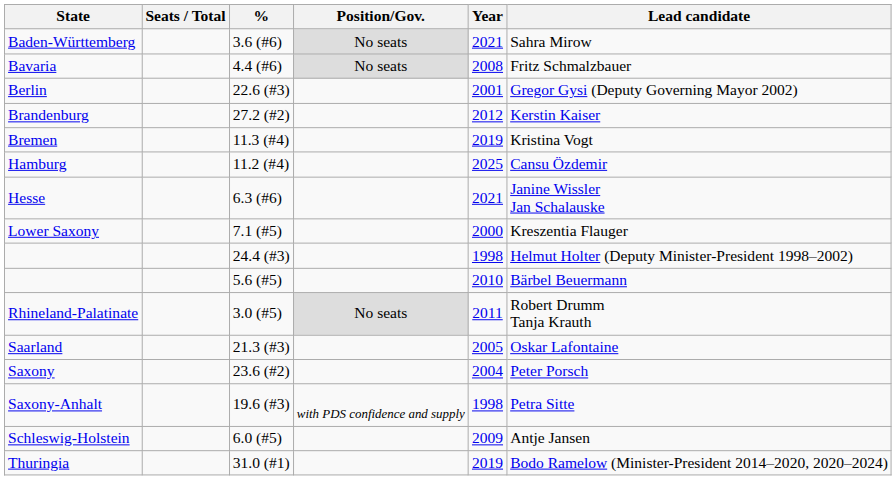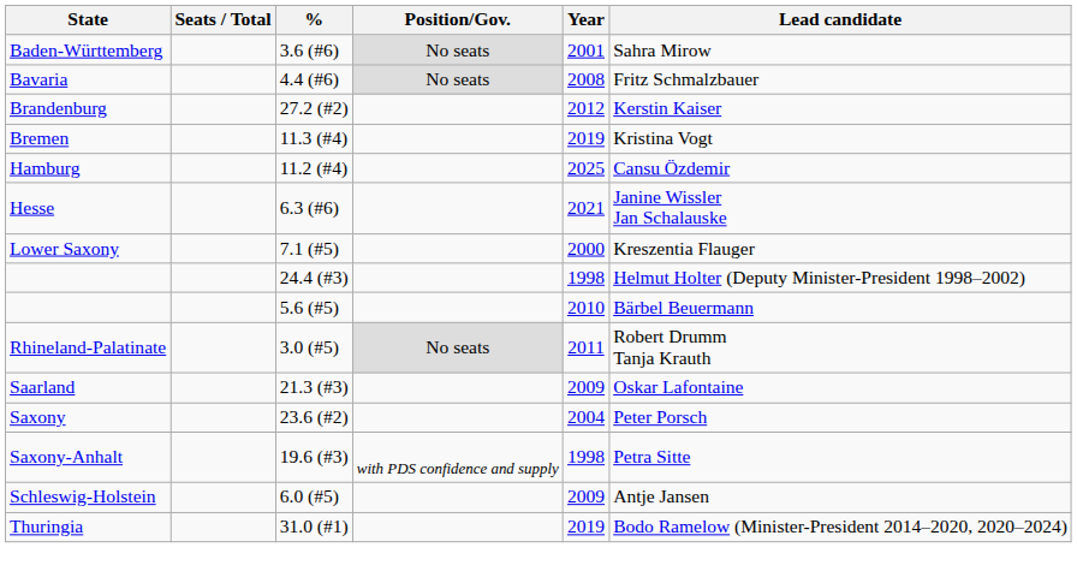 <table class="wikitable sortable">
 <tr>
 <th>State</th>
 <th>Seats / Total</th>
 <th>%</th>
 <th>Position/Gov.</th>
 <th>Year</th>
 <th>Lead candidate</th>
 </tr>
 <tr>
 <td><a href='#'>Baden-Württemberg</a></td>
 <td style="text-align:center;"></td>
 <td>3.6 (#6)</td>
 <td align=center style="background:#ddd;">No seats</td>
-<td style="text-align:center;"><a href='#'>2021</a></td>
+<td style="text-align:center;"><a href='#'>2001</a></td>
 <td>Sahra Mirow</td>
 </tr>
 <tr>
 <td><a href='#'>Bavaria</a></td>
 <td style="text-align:center;"></td>
 <td>4.4 (#6)</td>
 <td align=center style="background:#ddd;">No seats</td>
 <td style="text-align:center;"><a href='#'>2008</a></td>
 <td>Fritz Schmalzbauer</td>
-</tr>
-<tr>
-<td><a href='#'>Berlin</a></td>
-<td style="text-align:center;"></td>
-<td>22.6 (#3)</td>
-<td></td>
-<td style="text-align:center;"><a href='#'>2001</a><br></td>
-<td><a href='#'>Gregor Gysi</a> (Deputy Governing Mayor 2002)</td>
 </tr>
 <tr>
 <td><a href='#'>Brandenburg</a></td>
 <td style="text-align:center;"></td>
 <td>27.2 (#2)</td>
 <td></td>
 <td style="text-align:center;"><a href='#'>2012</a></td>
 <td><a href='#'>Kerstin Kaiser</a></td>
 </tr>
 <tr>
 <td><a href='#'>Bremen</a></td>
 <td style="text-align:center;"></td>
 <td>11.3 (#4)</td>
 <td></td>
 <td style="text-align:center;"><a href='#'>2019</a></td>
 <td>Kristina Vogt</td>
 </tr>
 <tr>
 <td><a href='#'>Hamburg</a></td>
 <td style="text-align:center;"></td>
 <td>11.2 (#4)</td>
 <td></td>
 <td style="text-align:center;"><a href='#'>2025</a></td>
 <td><a href='#'>Cansu Özdemir</a></td>
 </tr>
 <tr>
 <td><a href='#'>Hesse</a></td>
 <td style="text-align:center;"></td>
 <td>6.3 (#6)</td>
 <td></td>
 <td style="text-align:center;"><a href='#'>2021</a></td>
 <td><a href='#'>Janine Wissler</a><br><a href='#'>Jan Schalauske</a></td>
 </tr>
 <tr>
 <td><a href='#'>Lower Saxony</a></td>
 <td style="text-align:center;"></td>
 <td>7.1 (#5)</td>
 <td></td>
 <td style="text-align:center;"><a href='#'>2000</a></td>
 <td>Kreszentia Flauger</td>
 </tr>
 <tr>
 <td><a href='#'></a></td>
 <td style="text-align:center;"></td>
 <td>24.4 (#3)</td>
 <td></td>
 <td style="text-align:center;"><a href='#'>1998</a><br></td>
 <td><a href='#'>Helmut Holter</a> (Deputy Minister-President 1998–2002)</td>
 </tr>
 <tr>
 <td><a href='#'></a></td>
 <td style="text-align:center;"></td>
 <td>5.6 (#5)</td>
 <td></td>
 <td style="text-align:center;"><a href='#'>2010</a></td>
 <td><a href='#'>Bärbel Beuermann</a></td>
 </tr>
 <tr>
 <td><a href='#'>Rhineland-Palatinate</a></td>
 <td style="text-align:center;"></td>
 <td>3.0 (#5)</td>
 <td align=center style="background:#ddd;">No seats</td>
 <td style="text-align:center;"><a href='#'>2011</a></td>
 <td>Robert Drumm<br>Tanja Krauth</td>
 </tr>
 <tr>
 <td><a href='#'>Saarland</a></td>
 <td style="text-align:center;"></td>
 <td>21.3 (#3)</td>
 <td></td>
-<td style="text-align:center;"><a href='#'>2005</a></td>
+<td style="text-align:center;"><a href='#'>2009</a></td>
 <td><a href='#'>Oskar Lafontaine</a></td>
 </tr>
 <tr>
 <td><a href='#'>Saxony</a></td>
 <td style="text-align:center;"></td>
 <td>23.6 (#2)</td>
 <td></td>
 <td style="text-align:center;"><a href='#'>2004</a><br></td>
 <td><a href='#'>Peter Porsch</a></td>
 </tr>
 <tr>
 <td><a href='#'>Saxony-Anhalt</a></td>
 <td style="text-align:center;"></td>
 <td>19.6 (#3)</td>
 <td><br><small><em>with PDS confidence and supply</em></small></td>
 <td style="text-align:center;"><a href='#'>1998</a><br></td>
 <td><a href='#'>Petra Sitte</a></td>
 </tr>
 <tr>
 <td><a href='#'>Schleswig-Holstein</a></td>
 <td style="text-align:center;"></td>
 <td>6.0 (#5)</td>
 <td></td>
 <td style="text-align:center;"><a href='#'>2009</a></td>
 <td>Antje Jansen</td>
 </tr>
 <tr>
 <td><a href='#'>Thuringia</a></td>
 <td style="text-align:center;"></td>
 <td>31.0 (#1)</td>
 <td></td>
 <td style="text-align:center;"><a href='#'>2019</a></td>
 <td><a href='#'>Bodo Ramelow</a> (Minister-President 2014–2020, 2020–2024)</td>
 </tr>
 </table>
